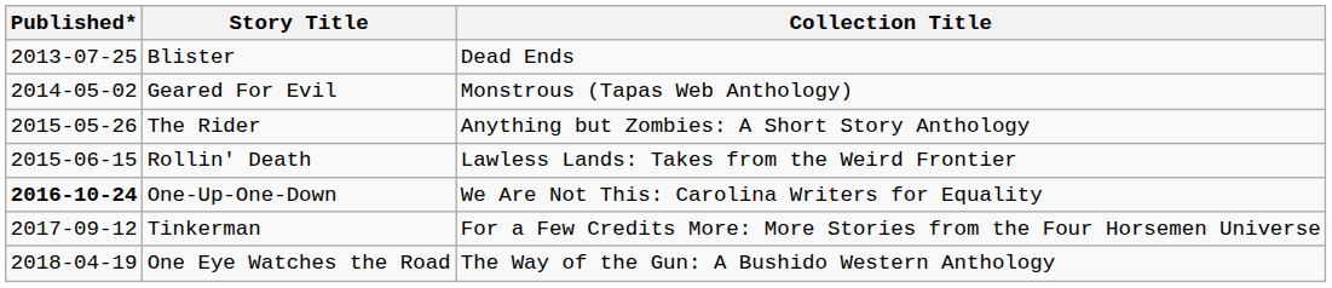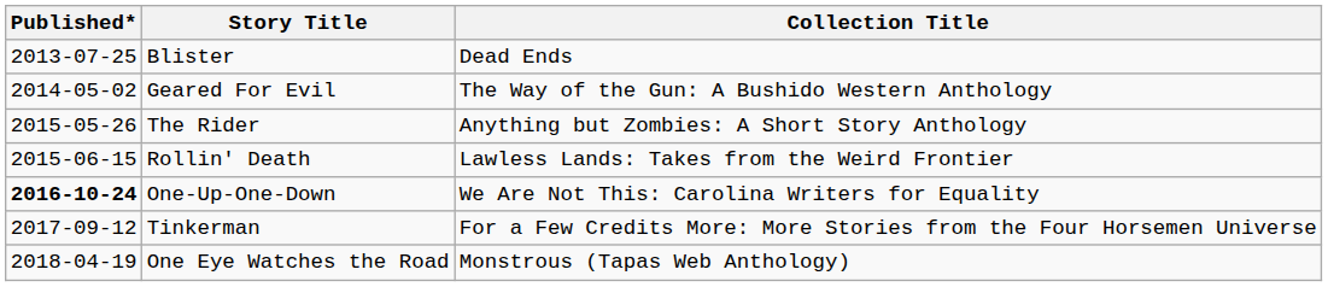 <table class="wikitable">
 <tr>
 <th>Published*</th>
 <th>Story Title</th>
 <th>Collection Title</th>
 </tr>
 <tr>
 <td>2013-07-25</td>
 <td>Blister</td>
 <td>Dead Ends</td>
 </tr>
 <tr>
 <td>2014-05-02</td>
 <td>Geared For Evil</td>
-<td>Monstrous (Tapas Web Anthology)</td>
+<td>The Way of the Gun: A Bushido Western Anthology</td>
 </tr>
 <tr>
 <td>2015-05-26</td>
 <td>The Rider</td>
 <td>Anything but Zombies: A Short Story Anthology</td>
 </tr>
 <tr>
 <td>2015-06-15</td>
 <td>Rollin' Death</td>
 <td>Lawless Lands: Takes from the Weird Frontier</td>
 </tr>
 <tr>
 <td><strong>2016-10-24</strong></td>
 <td>One-Up-One-Down</td>
 <td>We Are Not This: Carolina Writers for Equality</td>
 </tr>
 <tr>
 <td>2017-09-12</td>
 <td>Tinkerman</td>
 <td>For a Few Credits More: More Stories from the Four Horsemen Universe</td>
 </tr>
 <tr>
 <td>2018-04-19</td>
 <td>One Eye Watches the Road</td>
-<td>The Way of the Gun: A Bushido Western Anthology</td>
+<td>Monstrous (Tapas Web Anthology)</td>
 </tr>
 </table>
